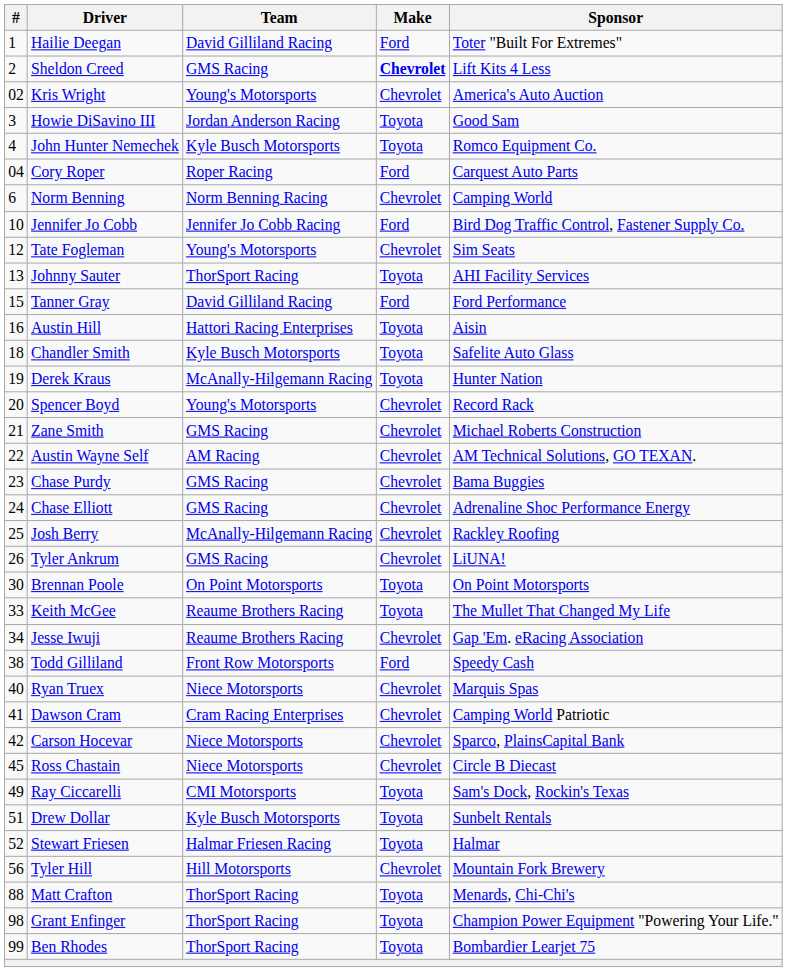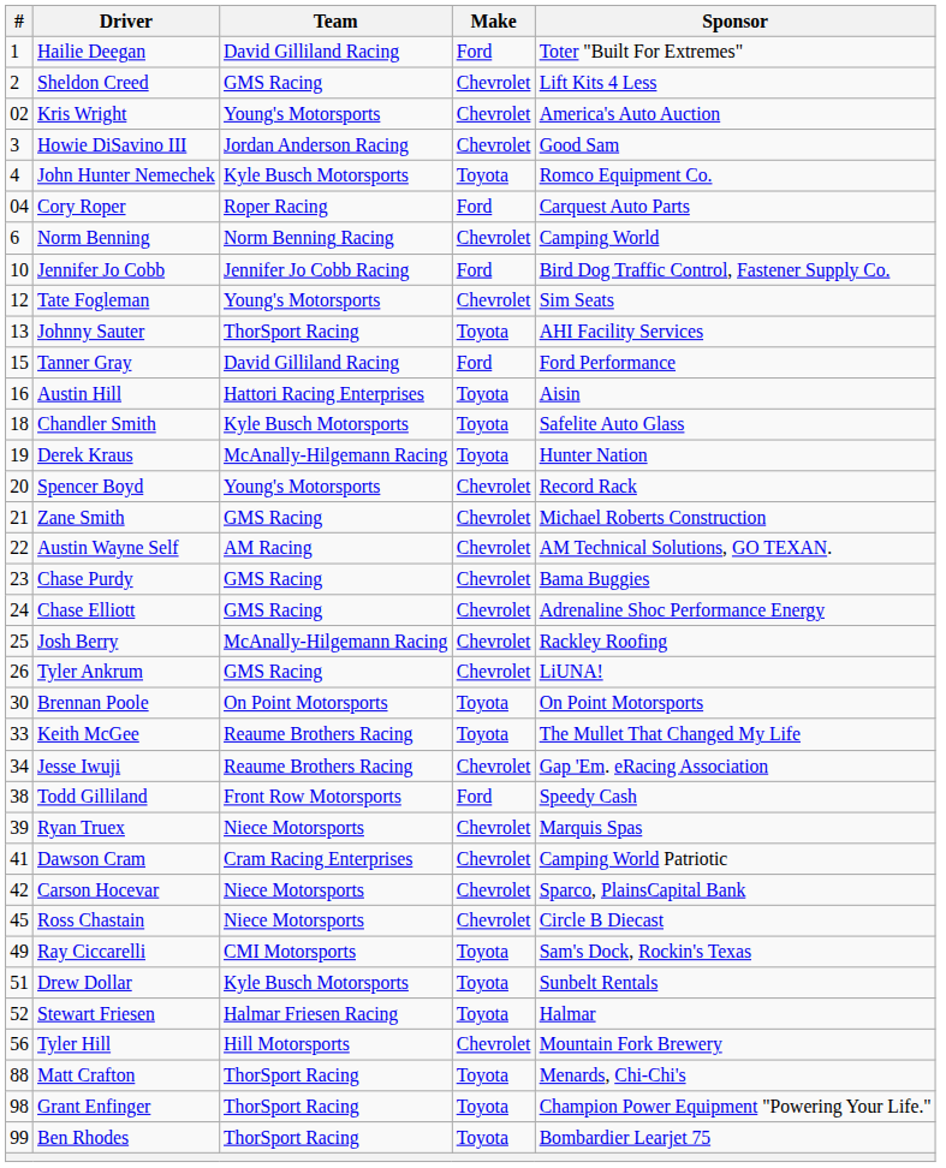 <table class="wikitable" style="font-size:95%">
 <tr>
 <th>#</th>
 <th>Driver</th>
 <th>Team</th>
 <th>Make</th>
 <th>Sponsor</th>
 </tr>
 <tr>
 <td>1</td>
 <td><a href='#'>Hailie Deegan</a></td>
 <td><a href='#'>David Gilliland Racing</a></td>
 <td><a href='#'>Ford</a></td>
 <td><a href='#'>Toter</a> "Built For Extremes"</td>
 </tr>
 <tr>
 <td>2</td>
 <td><a href='#'>Sheldon Creed</a></td>
 <td><a href='#'>GMS Racing</a></td>
-<td><strong><a href='#'>Chevrolet</a></strong></td>
+<td><a href='#'>Chevrolet</a></td>
 <td><a href='#'>Lift Kits 4 Less</a></td>
 </tr>
 <tr>
 <td>02</td>
 <td><a href='#'>Kris Wright</a></td>
 <td><a href='#'>Young's Motorsports</a></td>
 <td><a href='#'>Chevrolet</a></td>
 <td><a href='#'>America's Auto Auction</a></td>
 </tr>
 <tr>
 <td>3</td>
 <td><a href='#'>Howie DiSavino III</a></td>
 <td><a href='#'>Jordan Anderson Racing</a></td>
-<td><a href='#'>Toyota</a></td>
+<td><a href='#'>Chevrolet</a></td>
 <td><a href='#'>Good Sam</a></td>
 </tr>
 <tr>
 <td>4</td>
 <td><a href='#'>John Hunter Nemechek</a></td>
 <td><a href='#'>Kyle Busch Motorsports</a></td>
 <td><a href='#'>Toyota</a></td>
 <td><a href='#'>Romco Equipment Co.</a></td>
 </tr>
 <tr>
 <td>04</td>
 <td><a href='#'>Cory Roper</a></td>
 <td><a href='#'>Roper Racing</a></td>
 <td><a href='#'>Ford</a></td>
 <td><a href='#'>Carquest Auto Parts</a></td>
 </tr>
 <tr>
 <td>6</td>
 <td><a href='#'>Norm Benning</a></td>
 <td><a href='#'>Norm Benning Racing</a></td>
 <td><a href='#'>Chevrolet</a></td>
 <td><a href='#'>Camping World</a></td>
 </tr>
 <tr>
 <td>10</td>
 <td><a href='#'>Jennifer Jo Cobb</a></td>
 <td><a href='#'>Jennifer Jo Cobb Racing</a></td>
 <td><a href='#'>Ford</a></td>
 <td><a href='#'>Bird Dog Traffic Control</a>, <a href='#'>Fastener Supply Co.</a></td>
 </tr>
 <tr>
 <td>12</td>
 <td><a href='#'>Tate Fogleman</a></td>
 <td><a href='#'>Young's Motorsports</a></td>
 <td><a href='#'>Chevrolet</a></td>
 <td><a href='#'>Sim Seats</a></td>
 </tr>
 <tr>
 <td>13</td>
 <td><a href='#'>Johnny Sauter</a></td>
 <td><a href='#'>ThorSport Racing</a></td>
 <td><a href='#'>Toyota</a></td>
 <td><a href='#'>AHI Facility Services</a></td>
 </tr>
 <tr>
 <td>15</td>
 <td><a href='#'>Tanner Gray</a></td>
 <td><a href='#'>David Gilliland Racing</a></td>
 <td><a href='#'>Ford</a></td>
 <td><a href='#'>Ford Performance</a></td>
 </tr>
 <tr>
 <td>16</td>
 <td><a href='#'>Austin Hill</a></td>
 <td><a href='#'>Hattori Racing Enterprises</a></td>
 <td><a href='#'>Toyota</a></td>
 <td><a href='#'>Aisin</a></td>
 </tr>
 <tr>
 <td>18</td>
 <td><a href='#'>Chandler Smith</a></td>
 <td><a href='#'>Kyle Busch Motorsports</a></td>
 <td><a href='#'>Toyota</a></td>
 <td><a href='#'>Safelite Auto Glass</a></td>
 </tr>
 <tr>
 <td>19</td>
 <td><a href='#'>Derek Kraus</a></td>
 <td><a href='#'>McAnally-Hilgemann Racing</a></td>
 <td><a href='#'>Toyota</a></td>
 <td><a href='#'>Hunter Nation</a></td>
 </tr>
 <tr>
 <td>20</td>
 <td><a href='#'>Spencer Boyd</a></td>
 <td><a href='#'>Young's Motorsports</a></td>
 <td><a href='#'>Chevrolet</a></td>
 <td><a href='#'>Record Rack</a></td>
 </tr>
 <tr>
 <td>21</td>
 <td><a href='#'>Zane Smith</a></td>
 <td><a href='#'>GMS Racing</a></td>
 <td><a href='#'>Chevrolet</a></td>
 <td><a href='#'>Michael Roberts Construction</a></td>
 </tr>
 <tr>
 <td>22</td>
 <td><a href='#'>Austin Wayne Self</a></td>
 <td><a href='#'>AM Racing</a></td>
 <td><a href='#'>Chevrolet</a></td>
 <td><a href='#'>AM Technical Solutions</a>, <a href='#'>GO TEXAN</a>.</td>
 </tr>
 <tr>
 <td>23</td>
 <td><a href='#'>Chase Purdy</a></td>
 <td><a href='#'>GMS Racing</a></td>
 <td><a href='#'>Chevrolet</a></td>
 <td><a href='#'>Bama Buggies</a></td>
 </tr>
 <tr>
 <td>24</td>
 <td><a href='#'>Chase Elliott</a></td>
 <td><a href='#'>GMS Racing</a></td>
 <td><a href='#'>Chevrolet</a></td>
 <td><a href='#'>Adrenaline Shoc Performance Energy</a></td>
 </tr>
 <tr>
 <td>25</td>
 <td><a href='#'>Josh Berry</a></td>
 <td><a href='#'>McAnally-Hilgemann Racing</a></td>
 <td><a href='#'>Chevrolet</a></td>
 <td><a href='#'>Rackley Roofing</a></td>
 </tr>
 <tr>
 <td>26</td>
 <td><a href='#'>Tyler Ankrum</a></td>
 <td><a href='#'>GMS Racing</a></td>
 <td><a href='#'>Chevrolet</a></td>
 <td><a href='#'>LiUNA!</a></td>
 </tr>
 <tr>
 <td>30</td>
 <td><a href='#'>Brennan Poole</a></td>
 <td><a href='#'>On Point Motorsports</a></td>
 <td><a href='#'>Toyota</a></td>
 <td><a href='#'>On Point Motorsports</a></td>
 </tr>
 <tr>
 <td>33</td>
 <td><a href='#'>Keith McGee</a></td>
 <td><a href='#'>Reaume Brothers Racing</a></td>
 <td><a href='#'>Toyota</a></td>
 <td><a href='#'>The Mullet That Changed My Life</a></td>
 </tr>
 <tr>
 <td>34</td>
 <td><a href='#'>Jesse Iwuji</a></td>
 <td><a href='#'>Reaume Brothers Racing</a></td>
 <td><a href='#'>Chevrolet</a></td>
 <td><a href='#'>Gap 'Em</a>. <a href='#'>eRacing Association</a></td>
 </tr>
 <tr>
 <td>38</td>
 <td><a href='#'>Todd Gilliland</a></td>
 <td><a href='#'>Front Row Motorsports</a></td>
 <td><a href='#'>Ford</a></td>
 <td><a href='#'>Speedy Cash</a></td>
 </tr>
 <tr>
-<td>40</td>
+<td>39</td>
 <td><a href='#'>Ryan Truex</a></td>
 <td><a href='#'>Niece Motorsports</a></td>
 <td><a href='#'>Chevrolet</a></td>
 <td><a href='#'>Marquis Spas</a></td>
 </tr>
 <tr>
 <td>41</td>
 <td><a href='#'>Dawson Cram</a></td>
 <td><a href='#'>Cram Racing Enterprises</a></td>
 <td><a href='#'>Chevrolet</a></td>
 <td><a href='#'>Camping World</a> Patriotic</td>
 </tr>
 <tr>
 <td>42</td>
 <td><a href='#'>Carson Hocevar</a></td>
 <td><a href='#'>Niece Motorsports</a></td>
 <td><a href='#'>Chevrolet</a></td>
 <td><a href='#'>Sparco</a>, <a href='#'>PlainsCapital Bank</a></td>
 </tr>
 <tr>
 <td>45</td>
 <td><a href='#'>Ross Chastain</a></td>
 <td><a href='#'>Niece Motorsports</a></td>
 <td><a href='#'>Chevrolet</a></td>
 <td><a href='#'>Circle B Diecast</a></td>
 </tr>
 <tr>
 <td>49</td>
 <td><a href='#'>Ray Ciccarelli</a></td>
 <td><a href='#'>CMI Motorsports</a></td>
 <td><a href='#'>Toyota</a></td>
 <td><a href='#'>Sam's Dock</a>, <a href='#'>Rockin's Texas</a></td>
 </tr>
 <tr>
 <td>51</td>
 <td><a href='#'>Drew Dollar</a></td>
 <td><a href='#'>Kyle Busch Motorsports</a></td>
 <td><a href='#'>Toyota</a></td>
 <td><a href='#'>Sunbelt Rentals</a></td>
 </tr>
 <tr>
 <td>52</td>
 <td><a href='#'>Stewart Friesen</a></td>
 <td><a href='#'>Halmar Friesen Racing</a></td>
 <td><a href='#'>Toyota</a></td>
 <td><a href='#'>Halmar</a></td>
 </tr>
 <tr>
 <td>56</td>
 <td><a href='#'>Tyler Hill</a></td>
 <td><a href='#'>Hill Motorsports</a></td>
 <td><a href='#'>Chevrolet</a></td>
 <td><a href='#'>Mountain Fork Brewery</a></td>
 </tr>
 <tr>
 <td>88</td>
 <td><a href='#'>Matt Crafton</a></td>
 <td><a href='#'>ThorSport Racing</a></td>
 <td><a href='#'>Toyota</a></td>
 <td><a href='#'>Menards</a>, <a href='#'>Chi-Chi's</a></td>
 </tr>
 <tr>
 <td>98</td>
 <td><a href='#'>Grant Enfinger</a></td>
 <td><a href='#'>ThorSport Racing</a></td>
 <td><a href='#'>Toyota</a></td>
 <td><a href='#'>Champion Power Equipment</a> "Powering Your Life."</td>
 </tr>
 <tr>
 <td>99</td>
 <td><a href='#'>Ben Rhodes</a></td>
 <td><a href='#'>ThorSport Racing</a></td>
 <td><a href='#'>Toyota</a></td>
 <td><a href='#'>Bombardier Learjet 75</a></td>
 </tr>
 <tr>
 <th colspan="5"></th>
 </tr>
 </table>
